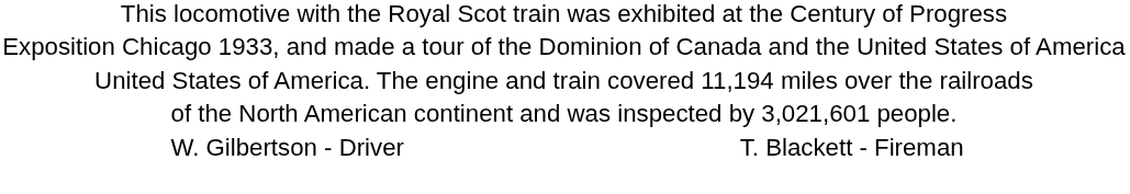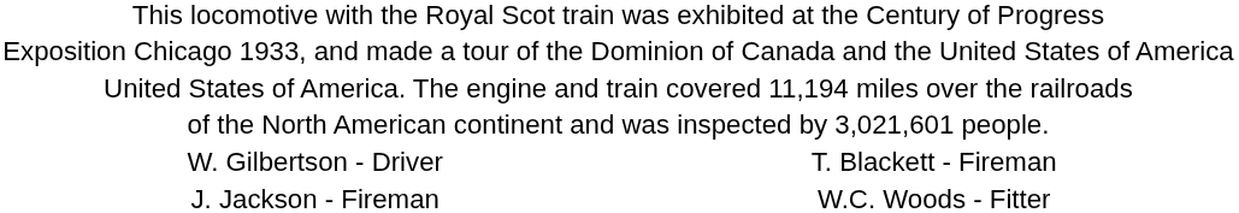 <table style="margin:1em auto;">
 <tr>
 <td colspan=2 align=center>This locomotive with the Royal Scot train was exhibited at the Century of Progress</td>
 </tr>
 <tr>
 <td colspan=2 align=center>Exposition Chicago 1933, and made a tour of the Dominion of Canada and the United States of America</td>
 </tr>
 <tr>
 <td colspan=2 align=center>United States of America. The engine and train covered 11,194 miles over the railroads</td>
 </tr>
 <tr>
 <td colspan=2 align=center>of the North American continent and was inspected by 3,021,601 people.</td>
 </tr>
 <tr>
 <td align=center>W. Gilbertson - Driver</td>
 <td align=center>T. Blackett - Fireman</td>
 </tr>
+<tr>
+<td align=center>J. Jackson - Fireman</td>
+<td align=center>W.C. Woods - Fitter</td>
+</tr>
 </table>
